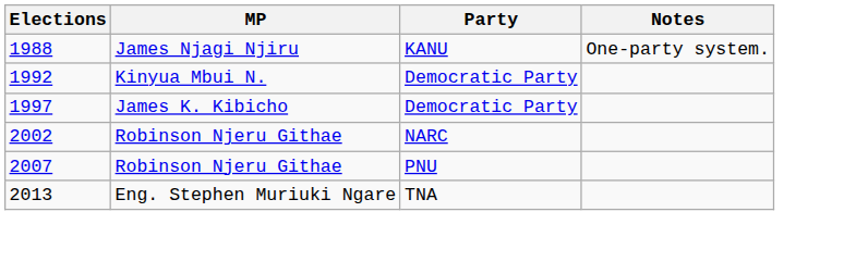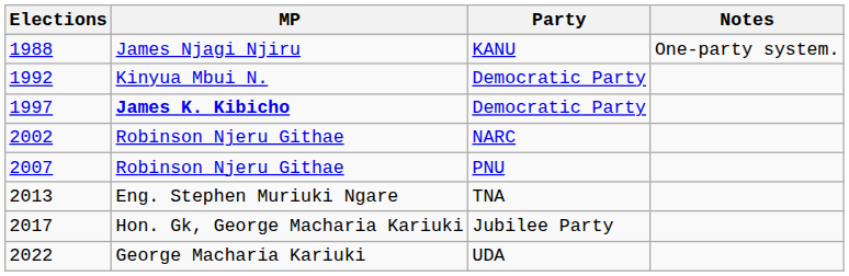 <table class="wikitable">
 <tr>
 <th>Elections</th>
 <th>MP </th>
 <th>Party</th>
 <th>Notes</th>
 </tr>
 <tr>
 <td><a href='#'>1988</a></td>
 <td><a href='#'>James Njagi Njiru</a></td>
 <td><a href='#'>KANU</a></td>
 <td>One-party system.</td>
 </tr>
 <tr>
 <td><a href='#'>1992</a></td>
 <td><a href='#'>Kinyua Mbui N.</a></td>
 <td><a href='#'>Democratic Party</a></td>
 <td></td>
 </tr>
 <tr>
 <td><a href='#'>1997</a></td>
-<td><a href='#'>James K. Kibicho</a></td>
+<td><strong><a href='#'>James K. Kibicho</a></strong></td>
 <td><a href='#'>Democratic Party</a></td>
 <td></td>
 </tr>
 <tr>
 <td><a href='#'>2002</a></td>
 <td><a href='#'>Robinson Njeru Githae</a></td>
 <td><a href='#'>NARC</a></td>
 <td></td>
 </tr>
 <tr>
 <td><a href='#'>2007</a></td>
 <td><a href='#'>Robinson Njeru Githae</a></td>
 <td><a href='#'>PNU</a></td>
 <td></td>
 </tr>
 <tr>
 <td>2013</td>
 <td>Eng. Stephen Muriuki Ngare</td>
 <td>TNA</td>
 </tr>
+<tr>
+<td>2017</td>
+<td>Hon. Gk, George Macharia Kariuki</td>
+<td>Jubilee Party</td>
+<td></td>
+</tr>
+<tr>
+<td>2022</td>
+<td>George Macharia Kariuki</td>
+<td>UDA</td>
+<td></td>
+</tr>
 </table>
